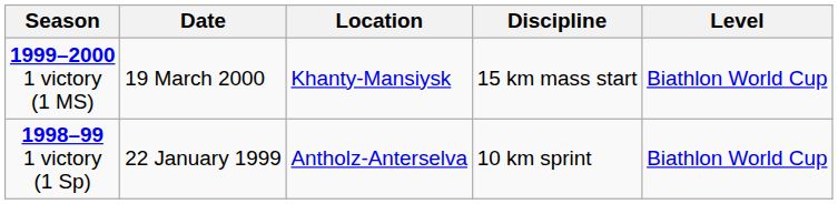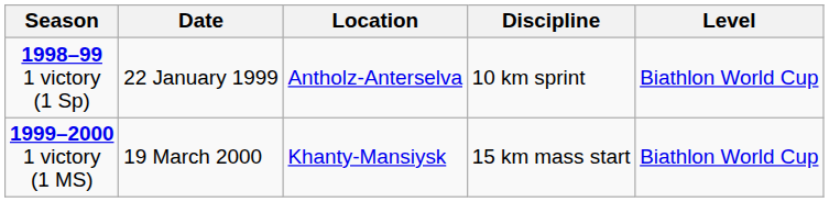 <table class="wikitable">
 <tr>
 <th>Season</th>
 <th>Date</th>
 <th>Location</th>
 <th>Discipline</th>
 <th>Level</th>
 </tr>
 <tr>
+<td rowspan="1" style="text-align:center;"><strong><a href='#'>1998–99</a></strong> <br> 1 victory <br> (1 Sp)</td>
+<td>22 January 1999</td>
+<td> <a href='#'>Antholz-Anterselva</a></td>
+<td>10 km sprint</td>
+<td><a href='#'>Biathlon World Cup</a></td>
+</tr>
+<tr>
 <td rowspan="1" style="text-align:center;"><strong><a href='#'>1999–2000</a></strong> <br> 1 victory <br> (1 MS)</td>
 <td>19 March 2000</td>
 <td> <a href='#'>Khanty-Mansiysk</a></td>
 <td>15 km mass start</td>
 <td><a href='#'>Biathlon World Cup</a></td>
 </tr>
-<tr>
-<td rowspan="1" style="text-align:center;"><strong><a href='#'>1998–99</a></strong> <br> 1 victory <br> (1 Sp)</td>
-<td>22 January 1999</td>
-<td> <a href='#'>Antholz-Anterselva</a></td>
-<td>10 km sprint</td>
-<td><a href='#'>Biathlon World Cup</a></td>
-</tr>
 </table>
